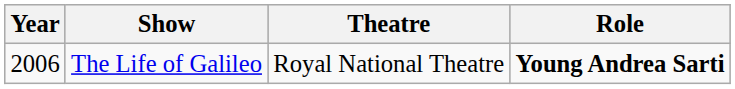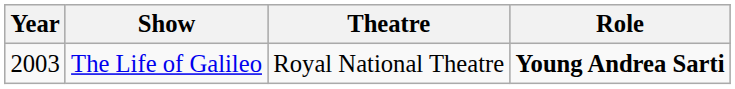 <table class="wikitable">
 <tr>
 <th>Year</th>
 <th>Show</th>
 <th>Theatre</th>
 <th>Role</th>
 </tr>
 <tr>
-<td>2006</td>
+<td>2003</td>
 <td><a href='#'>The Life of Galileo</a></td>
 <td>Royal National Theatre</td>
 <td><strong>Young Andrea Sarti</strong></td>
 </tr>
 </table>
